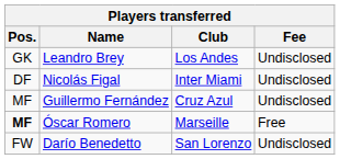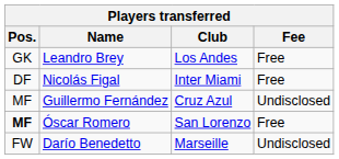 <table class="wikitable" style="font-size:95%;">
 <tr>
 <th colspan="5">Players transferred</th>
 </tr>
 <tr>
 <th>Pos.</th>
 <th>Name</th>
 <th>Club</th>
 <th>Fee</th>
 </tr>
 <tr>
 <td align="center">GK</td>
 <td> <a href='#'>Leandro Brey</a></td>
 <td> <a href='#'>Los Andes</a></td>
-<td>Undisclosed</td>
+<td>Free</td>
 </tr>
 <tr>
 <td align="center">DF</td>
 <td> <a href='#'>Nicolás Figal</a></td>
 <td> <a href='#'>Inter Miami</a></td>
-<td>Undisclosed</td>
+<td>Free</td>
 </tr>
 <tr>
 <td align="center">MF</td>
 <td> <a href='#'>Guillermo Fernández</a></td>
 <td> <a href='#'>Cruz Azul</a></td>
 <td>Undisclosed</td>
 </tr>
 <tr>
 <td align="center"><strong>MF</strong></td>
 <td> <a href='#'>Óscar Romero</a></td>
-<td> <a href='#'>Marseille</a></td>
+<td>  <a href='#'>San Lorenzo</a></td>
 <td>Free</td>
 </tr>
 <tr>
 <td align="center">FW</td>
 <td> <a href='#'>Darío Benedetto</a></td>
-<td>  <a href='#'>San Lorenzo</a></td>
+<td> <a href='#'>Marseille</a></td>
 <td>Undisclosed</td>
 </tr>
 </table>
